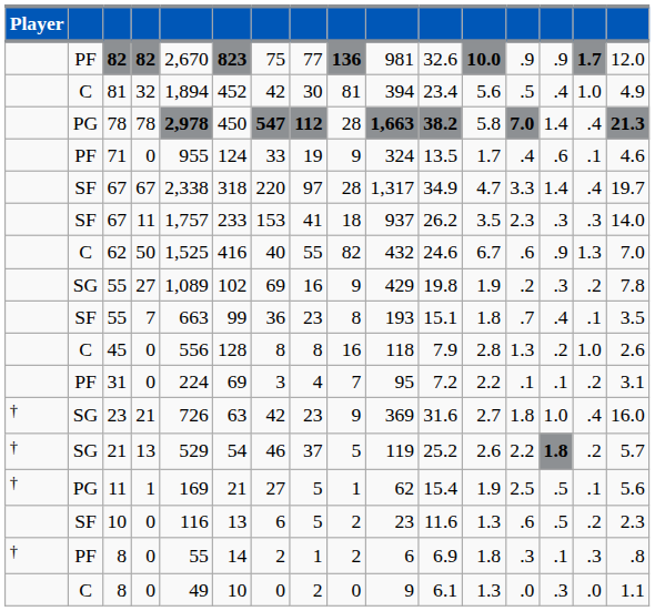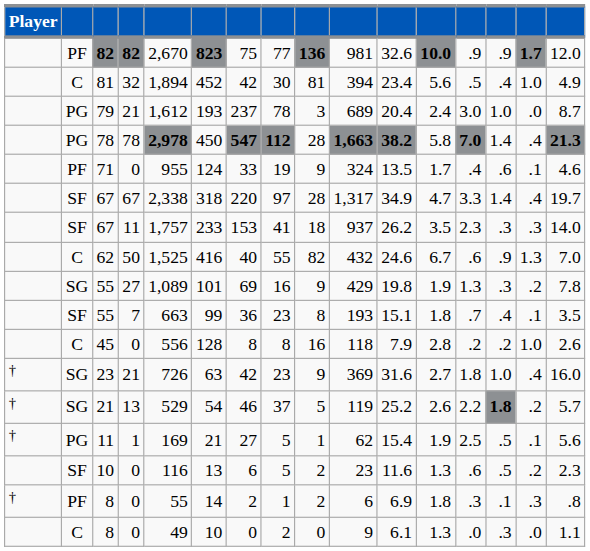 <table class="wikitable sortable" style="font-size: 95%; text-align:right;">
 <tr>
 <th style="background:#0057B7; color:#FFFFFF; border-top:#8D9093 3px solid; border-bottom:#8D9093 3px solid;">Player</th>
 <th style="background:#0057B7; color:#FFFFFF; border-top:#8D9093 3px solid; border-bottom:#8D9093 3px solid;"></th>
 <th style="background:#0057B7; color:#FFFFFF; border-top:#8D9093 3px solid; border-bottom:#8D9093 3px solid;"></th>
 <th style="background:#0057B7; color:#FFFFFF; border-top:#8D9093 3px solid; border-bottom:#8D9093 3px solid;"></th>
 <th style="background:#0057B7; color:#FFFFFF; border-top:#8D9093 3px solid; border-bottom:#8D9093 3px solid;"></th>
 <th style="background:#0057B7; color:#FFFFFF; border-top:#8D9093 3px solid; border-bottom:#8D9093 3px solid;"></th>
 <th style="background:#0057B7; color:#FFFFFF; border-top:#8D9093 3px solid; border-bottom:#8D9093 3px solid;"></th>
 <th style="background:#0057B7; color:#FFFFFF; border-top:#8D9093 3px solid; border-bottom:#8D9093 3px solid;"></th>
 <th style="background:#0057B7; color:#FFFFFF; border-top:#8D9093 3px solid; border-bottom:#8D9093 3px solid;"></th>
 <th style="background:#0057B7; color:#FFFFFF; border-top:#8D9093 3px solid; border-bottom:#8D9093 3px solid;"></th>
 <th style="background:#0057B7; color:#FFFFFF; border-top:#8D9093 3px solid; border-bottom:#8D9093 3px solid;"></th>
 <th style="background:#0057B7; color:#FFFFFF; border-top:#8D9093 3px solid; border-bottom:#8D9093 3px solid;"></th>
 <th style="background:#0057B7; color:#FFFFFF; border-top:#8D9093 3px solid; border-bottom:#8D9093 3px solid;"></th>
 <th style="background:#0057B7; color:#FFFFFF; border-top:#8D9093 3px solid; border-bottom:#8D9093 3px solid;"></th>
 <th style="background:#0057B7; color:#FFFFFF; border-top:#8D9093 3px solid; border-bottom:#8D9093 3px solid;"></th>
 <th style="background:#0057B7; color:#FFFFFF; border-top:#8D9093 3px solid; border-bottom:#8D9093 3px solid;"></th>
 </tr>
 <tr>
 <td style="text-align:left;"></td>
 <td style="text-align:center;">PF</td>
 <td style="background:#8D9093; color:#010101;"><strong>82</strong></td>
 <td style="background:#8D9093; color:#010101;"><strong>82</strong></td>
 <td>2,670</td>
 <td style="background:#8D9093; color:#010101;"><strong>823</strong></td>
 <td>75</td>
 <td>77</td>
 <td style="background:#8D9093; color:#010101;"><strong>136</strong></td>
 <td>981</td>
 <td>32.6</td>
 <td style="background:#8D9093; color:#010101;"><strong>10.0</strong></td>
 <td>.9</td>
 <td>.9</td>
 <td style="background:#8D9093; color:#010101;"><strong>1.7</strong></td>
 <td>12.0</td>
 </tr>
 <tr>
 <td style="text-align:left;"></td>
 <td style="text-align:center;">C</td>
 <td>81</td>
 <td>32</td>
 <td>1,894</td>
 <td>452</td>
 <td>42</td>
 <td>30</td>
 <td>81</td>
 <td>394</td>
 <td>23.4</td>
 <td>5.6</td>
 <td>.5</td>
 <td>.4</td>
 <td>1.0</td>
 <td>4.9</td>
+</tr>
+<tr>
+<td style="text-align:left;"></td>
+<td style="text-align:center;">PG</td>
+<td>79</td>
+<td>21</td>
+<td>1,612</td>
+<td>193</td>
+<td>237</td>
+<td>78</td>
+<td>3</td>
+<td>689</td>
+<td>20.4</td>
+<td>2.4</td>
+<td>3.0</td>
+<td>1.0</td>
+<td>.0</td>
+<td>8.7</td>
 </tr>
 <tr>
 <td style="text-align:left;"></td>
 <td style="text-align:center;">PG</td>
 <td>78</td>
 <td>78</td>
 <td style="background:#8D9093; color:#010101;"><strong>2,978</strong></td>
 <td>450</td>
 <td style="background:#8D9093; color:#010101;"><strong>547</strong></td>
 <td style="background:#8D9093; color:#010101;"><strong>112</strong></td>
 <td>28</td>
 <td style="background:#8D9093; color:#010101;"><strong>1,663</strong></td>
 <td style="background:#8D9093; color:#010101;"><strong>38.2</strong></td>
 <td>5.8</td>
 <td style="background:#8D9093; color:#010101;"><strong>7.0</strong></td>
 <td>1.4</td>
 <td>.4</td>
 <td style="background:#8D9093; color:#010101;"><strong>21.3</strong></td>
 </tr>
 <tr>
 <td style="text-align:left;"></td>
 <td style="text-align:center;">PF</td>
 <td>71</td>
 <td>0</td>
 <td>955</td>
 <td>124</td>
 <td>33</td>
 <td>19</td>
 <td>9</td>
 <td>324</td>
 <td>13.5</td>
 <td>1.7</td>
 <td>.4</td>
 <td>.6</td>
 <td>.1</td>
 <td>4.6</td>
 </tr>
 <tr>
 <td style="text-align:left;"></td>
 <td style="text-align:center;">SF</td>
 <td>67</td>
 <td>67</td>
 <td>2,338</td>
 <td>318</td>
 <td>220</td>
 <td>97</td>
 <td>28</td>
 <td>1,317</td>
 <td>34.9</td>
 <td>4.7</td>
 <td>3.3</td>
 <td>1.4</td>
 <td>.4</td>
 <td>19.7</td>
 </tr>
 <tr>
 <td style="text-align:left;"></td>
 <td style="text-align:center;">SF</td>
 <td>67</td>
 <td>11</td>
 <td>1,757</td>
 <td>233</td>
 <td>153</td>
 <td>41</td>
 <td>18</td>
 <td>937</td>
 <td>26.2</td>
 <td>3.5</td>
 <td>2.3</td>
 <td>.3</td>
 <td>.3</td>
 <td>14.0</td>
 </tr>
 <tr>
 <td style="text-align:left;"></td>
 <td style="text-align:center;">C</td>
 <td>62</td>
 <td>50</td>
 <td>1,525</td>
 <td>416</td>
 <td>40</td>
 <td>55</td>
 <td>82</td>
 <td>432</td>
 <td>24.6</td>
 <td>6.7</td>
 <td>.6</td>
 <td>.9</td>
 <td>1.3</td>
 <td>7.0</td>
 </tr>
 <tr>
 <td style="text-align:left;"></td>
 <td style="text-align:center;">SG</td>
 <td>55</td>
 <td>27</td>
 <td>1,089</td>
-<td>102</td>
+<td>101</td>
 <td>69</td>
 <td>16</td>
 <td>9</td>
 <td>429</td>
 <td>19.8</td>
 <td>1.9</td>
-<td>.2</td>
+<td>1.3</td>
 <td>.3</td>
 <td>.2</td>
 <td>7.8</td>
 </tr>
 <tr>
 <td style="text-align:left;"></td>
 <td style="text-align:center;">SF</td>
 <td>55</td>
 <td>7</td>
 <td>663</td>
 <td>99</td>
 <td>36</td>
 <td>23</td>
 <td>8</td>
 <td>193</td>
 <td>15.1</td>
 <td>1.8</td>
 <td>.7</td>
 <td>.4</td>
 <td>.1</td>
 <td>3.5</td>
 </tr>
 <tr>
 <td style="text-align:left;"></td>
 <td style="text-align:center;">C</td>
 <td>45</td>
 <td>0</td>
 <td>556</td>
 <td>128</td>
 <td>8</td>
 <td>8</td>
 <td>16</td>
 <td>118</td>
 <td>7.9</td>
 <td>2.8</td>
-<td>1.3</td>
+<td>.2</td>
 <td>.2</td>
 <td>1.0</td>
 <td>2.6</td>
-</tr>
-<tr>
-<td style="text-align:left;"></td>
-<td style="text-align:center;">PF</td>
-<td>31</td>
-<td>0</td>
-<td>224</td>
-<td>69</td>
-<td>3</td>
-<td>4</td>
-<td>7</td>
-<td>95</td>
-<td>7.2</td>
-<td>2.2</td>
-<td>.1</td>
-<td>.1</td>
-<td>.2</td>
-<td>3.1</td>
 </tr>
 <tr>
 <td style="text-align:left;"><sup>†</sup></td>
 <td style="text-align:center;">SG</td>
 <td>23</td>
 <td>21</td>
 <td>726</td>
 <td>63</td>
 <td>42</td>
 <td>23</td>
 <td>9</td>
 <td>369</td>
 <td>31.6</td>
 <td>2.7</td>
 <td>1.8</td>
 <td>1.0</td>
 <td>.4</td>
 <td>16.0</td>
 </tr>
 <tr>
 <td style="text-align:left;"><sup>†</sup></td>
 <td style="text-align:center;">SG</td>
 <td>21</td>
 <td>13</td>
 <td>529</td>
 <td>54</td>
 <td>46</td>
 <td>37</td>
 <td>5</td>
 <td>119</td>
 <td>25.2</td>
 <td>2.6</td>
 <td>2.2</td>
 <td style="background:#8D9093; color:#010101;"><strong>1.8</strong></td>
 <td>.2</td>
 <td>5.7</td>
 </tr>
 <tr>
 <td style="text-align:left;"><sup>†</sup></td>
 <td style="text-align:center;">PG</td>
 <td>11</td>
 <td>1</td>
 <td>169</td>
 <td>21</td>
 <td>27</td>
 <td>5</td>
 <td>1</td>
 <td>62</td>
 <td>15.4</td>
 <td>1.9</td>
 <td>2.5</td>
 <td>.5</td>
 <td>.1</td>
 <td>5.6</td>
 </tr>
 <tr>
 <td style="text-align:left;"></td>
 <td style="text-align:center;">SF</td>
 <td>10</td>
 <td>0</td>
 <td>116</td>
 <td>13</td>
 <td>6</td>
 <td>5</td>
 <td>2</td>
 <td>23</td>
 <td>11.6</td>
 <td>1.3</td>
 <td>.6</td>
 <td>.5</td>
 <td>.2</td>
 <td>2.3</td>
 </tr>
 <tr>
 <td style="text-align:left;"><sup>†</sup></td>
 <td style="text-align:center;">PF</td>
 <td>8</td>
 <td>0</td>
 <td>55</td>
 <td>14</td>
 <td>2</td>
 <td>1</td>
 <td>2</td>
 <td>6</td>
 <td>6.9</td>
 <td>1.8</td>
 <td>.3</td>
 <td>.1</td>
 <td>.3</td>
 <td>.8</td>
 </tr>
 <tr>
 <td style="text-align:left;"></td>
 <td style="text-align:center;">C</td>
 <td>8</td>
 <td>0</td>
 <td>49</td>
 <td>10</td>
 <td>0</td>
 <td>2</td>
 <td>0</td>
 <td>9</td>
 <td>6.1</td>
 <td>1.3</td>
 <td>.0</td>
 <td>.3</td>
 <td>.0</td>
 <td>1.1</td>
 </tr>
 </table>
